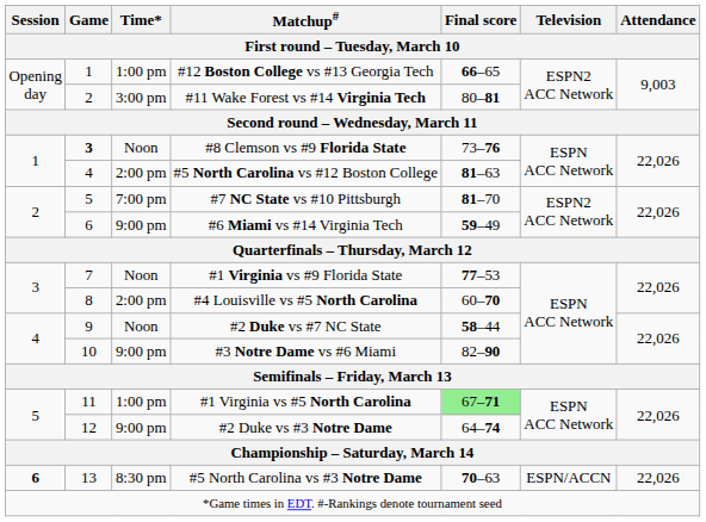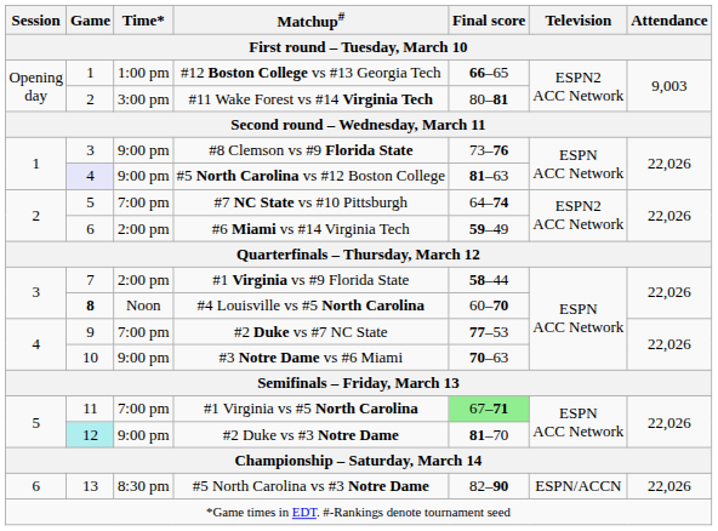 <table class="wikitable" style="font-size: 95%;text-align:center">
 <tr>
 <th>Session</th>
 <th>Game</th>
 <th>Time*</th>
 <th>Matchup<sup>#</sup></th>
 <th>Final score</th>
 <th>Television</th>
 <th>Attendance</th>
 </tr>
 <tr>
 <th colspan=7>First round – Tuesday, March 10</th>
 </tr>
 <tr>
 <td rowspan=2>Opening<br>day</td>
 <td>1</td>
 <td>1:00 pm</td>
 <td>#12 <strong>Boston College</strong> vs #13 Georgia Tech</td>
 <td><strong>66</strong>–65</td>
 <td rowspan=2>ESPN2<br>ACC Network</td>
 <td rowspan=2>9,003</td>
 </tr>
 <tr>
 <td>2</td>
 <td>3:00 pm</td>
 <td>#11 Wake Forest vs #14 <strong>Virginia Tech</strong></td>
 <td>80–<strong>81</strong></td>
 </tr>
 <tr>
 <th colspan=7>Second round – Wednesday, March 11</th>
 </tr>
 <tr>
 <td rowspan=2>1</td>
-<td><strong>3</strong></td>
-<td>Noon</td>
+<td>3</td>
+<td>9:00 pm</td>
 <td>#8 Clemson vs #9 <strong>Florida State</strong></td>
 <td>73–<strong>76</strong></td>
 <td rowspan=2>ESPN<br>ACC Network</td>
 <td rowspan=2>22,026</td>
 </tr>
 <tr>
-<td>4</td>
-<td>2:00 pm</td>
+<td style="background: lavender;">4</td>
+<td>9:00 pm</td>
 <td>#5 <strong>North Carolina</strong> vs #12 Boston College</td>
 <td><strong>81</strong>–63</td>
 </tr>
 <tr>
 <td rowspan=2>2</td>
 <td>5</td>
 <td>7:00 pm</td>
 <td>#7 <strong>NC State</strong> vs #10 Pittsburgh</td>
-<td><strong>81</strong>–70</td>
+<td>64–<strong>74</strong></td>
 <td rowspan=2>ESPN2<br>ACC Network</td>
 <td rowspan=2>22,026</td>
 </tr>
 <tr>
 <td>6</td>
-<td>9:00 pm</td>
+<td>2:00 pm</td>
 <td>#6 <strong>Miami</strong> vs #14 Virginia Tech</td>
 <td><strong>59</strong>–49</td>
 </tr>
 <tr>
 <th colspan=7>Quarterfinals – Thursday, March 12</th>
 </tr>
 <tr>
 <td rowspan=2>3</td>
 <td>7</td>
-<td>Noon</td>
+<td>2:00 pm</td>
 <td>#1 <strong>Virginia</strong> vs #9 Florida State</td>
-<td><strong>77</strong>–53</td>
+<td><strong>58</strong>–44</td>
 <td rowspan=4>ESPN<br>ACC Network</td>
 <td rowspan=2>22,026</td>
 </tr>
 <tr>
-<td>8</td>
-<td>2:00 pm</td>
+<td><strong>8</strong></td>
+<td>Noon</td>
 <td>#4 Louisville vs #5 <strong>North Carolina</strong></td>
 <td>60–<strong>70</strong></td>
 </tr>
 <tr>
 <td rowspan=2>4</td>
 <td>9</td>
-<td>Noon</td>
+<td>7:00 pm</td>
 <td>#2 <strong>Duke</strong> vs #7 NC State</td>
-<td><strong>58</strong>–44</td>
+<td><strong>77</strong>–53</td>
 <td rowspan=2>22,026</td>
 </tr>
 <tr>
 <td>10</td>
 <td>9:00 pm</td>
 <td>#3 <strong>Notre Dame</strong> vs #6 Miami</td>
-<td>82–<strong>90</strong></td>
+<td><strong>70</strong>–63</td>
 </tr>
 <tr>
 <th colspan=7>Semifinals – Friday, March 13</th>
 </tr>
 <tr>
 <td rowspan=2>5</td>
 <td>11</td>
-<td>1:00 pm</td>
+<td>7:00 pm</td>
 <td>#1 Virginia vs #5 <strong>North Carolina</strong></td>
 <td style="background: lightgreen;">67–<strong>71</strong></td>
 <td rowspan=2>ESPN<br>ACC Network</td>
 <td rowspan=2>22,026</td>
 </tr>
 <tr>
-<td>12</td>
+<td style="background: paleturquoise;">12</td>
 <td>9:00 pm</td>
 <td>#2 Duke vs #3 <strong>Notre Dame</strong></td>
-<td>64–<strong>74</strong></td>
+<td><strong>81</strong>–70</td>
 </tr>
 <tr>
 <th colspan=7>Championship – Saturday, March 14</th>
 </tr>
 <tr>
-<td rowspan=1><strong>6</strong></td>
+<td rowspan=1>6</td>
 <td>13</td>
 <td>8:30 pm</td>
 <td>#5 North Carolina vs #3 <strong>Notre Dame</strong></td>
-<td><strong>70</strong>–63</td>
+<td>82–<strong>90</strong></td>
 <td>ESPN/ACCN</td>
 <td>22,026</td>
 </tr>
 <tr>
 <td colspan=7><small>*Game times in <a href='#'>EDT</a>. #-Rankings denote tournament seed</small></td>
 </tr>
 </table>
